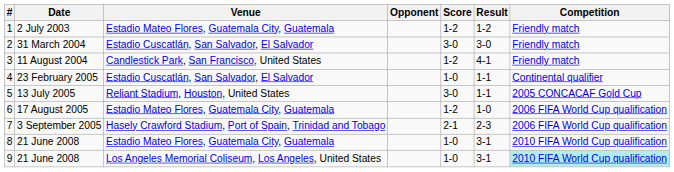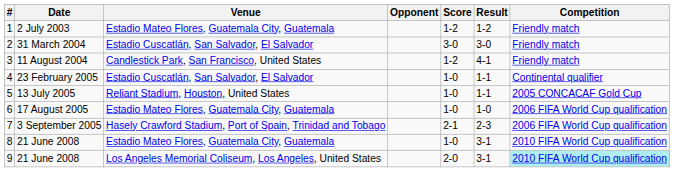 <table class="wikitable">
 <tr>
 <th>#</th>
 <th>Date</th>
 <th>Venue</th>
 <th>Opponent</th>
 <th>Score</th>
 <th>Result</th>
 <th>Competition</th>
 </tr>
 <tr>
 <td>1</td>
 <td>2 July 2003</td>
 <td><a href='#'>Estadio Mateo Flores</a>, <a href='#'>Guatemala City</a>, <a href='#'>Guatemala</a></td>
 <td></td>
 <td>1-2</td>
 <td>1-2</td>
 <td><a href='#'>Friendly match</a></td>
 </tr>
 <tr>
 <td>2</td>
 <td>31 March 2004</td>
 <td><a href='#'>Estadio Cuscatlán</a>, <a href='#'>San Salvador</a>, <a href='#'>El Salvador</a></td>
 <td></td>
 <td>3-0</td>
 <td>3-0</td>
 <td><a href='#'>Friendly match</a></td>
 </tr>
 <tr>
 <td>3</td>
 <td>11 August 2004</td>
 <td><a href='#'>Candlestick Park</a>, <a href='#'>San Francisco</a>, United States</td>
 <td></td>
 <td>1-2</td>
 <td>4-1</td>
 <td><a href='#'>Friendly match</a></td>
 </tr>
 <tr>
 <td>4</td>
 <td>23 February 2005</td>
 <td><a href='#'>Estadio Cuscatlán</a>, <a href='#'>San Salvador</a>, <a href='#'>El Salvador</a></td>
 <td></td>
 <td>1-0</td>
 <td>1-1</td>
 <td><a href='#'>Continental qualifier</a></td>
 </tr>
 <tr>
 <td>5</td>
 <td>13 July 2005</td>
 <td><a href='#'>Reliant Stadium</a>, <a href='#'>Houston</a>, United States</td>
 <td></td>
-<td>3-0</td>
+<td>1-0</td>
 <td>1-1</td>
 <td><a href='#'>2005 CONCACAF Gold Cup</a></td>
 </tr>
 <tr>
 <td>6</td>
 <td>17 August 2005</td>
 <td><a href='#'>Estadio Mateo Flores</a>, <a href='#'>Guatemala City</a>, <a href='#'>Guatemala</a></td>
 <td></td>
-<td>1-2</td>
+<td>1-0</td>
 <td>1-0</td>
 <td><a href='#'>2006 FIFA World Cup qualification</a></td>
 </tr>
 <tr>
 <td>7</td>
 <td>3 September 2005</td>
 <td><a href='#'>Hasely Crawford Stadium</a>, <a href='#'>Port of Spain</a>, <a href='#'>Trinidad and Tobago</a></td>
 <td></td>
 <td>2-1</td>
 <td>2-3</td>
 <td><a href='#'>2006 FIFA World Cup qualification</a></td>
 </tr>
 <tr>
 <td>8</td>
 <td>21 June 2008</td>
 <td><a href='#'>Estadio Mateo Flores</a>, <a href='#'>Guatemala City</a>, <a href='#'>Guatemala</a></td>
 <td></td>
 <td>1-0</td>
 <td>3-1</td>
 <td><a href='#'>2010 FIFA World Cup qualification</a></td>
 </tr>
 <tr>
 <td>9</td>
 <td>21 June 2008</td>
 <td><a href='#'>Los Angeles Memorial Coliseum</a>, <a href='#'>Los Angeles</a>, United States</td>
 <td></td>
-<td>1-0</td>
+<td>2-0</td>
 <td>3-1</td>
 <td style="background: paleturquoise;"><a href='#'>2010 FIFA World Cup qualification</a></td>
 </tr>
 </table>
